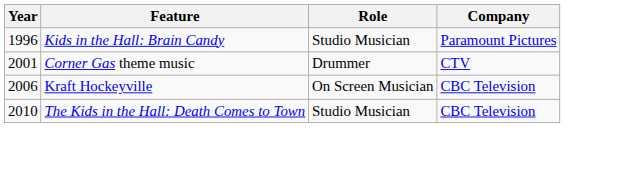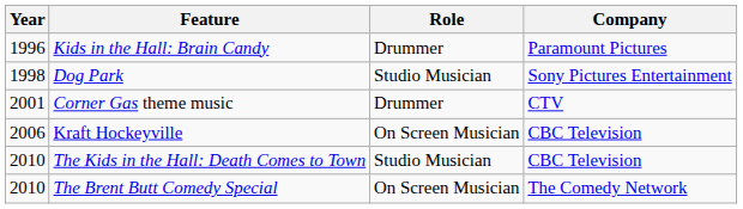 <table class="wikitable">
 <tr>
 <th>Year</th>
 <th>Feature</th>
 <th>Role</th>
 <th>Company</th>
 </tr>
 <tr>
 <td>1996</td>
 <td><div><em><a href='#'>Kids in the Hall: Brain Candy</a></em></div></td>
+<td><div>Drummer</div></td>
+<td><div><a href='#'>Paramount Pictures</a></div></td>
+</tr>
+<tr>
+<td>1998</td>
+<td><div><em><a href='#'>Dog Park</a></em></div></td>
 <td><div>Studio Musician</div></td>
-<td><div><a href='#'>Paramount Pictures</a></div></td>
+<td><div><a href='#'>Sony Pictures Entertainment</a></div></td>
 </tr>
 <tr>
 <td>2001</td>
 <td><div><em><a href='#'>Corner Gas</a></em> theme music</div></td>
 <td><div>Drummer</div></td>
 <td><div><a href='#'>CTV</a></div></td>
 </tr>
 <tr>
 <td>2006</td>
 <td><div><a href='#'>Kraft Hockeyville</a></div></td>
 <td><div>On Screen Musician</div></td>
 <td><div><a href='#'>CBC Television</a></div></td>
 </tr>
 <tr>
 <td>2010</td>
 <td><div><em><a href='#'>The Kids in the Hall: Death Comes to Town</a></em></div></td>
 <td><div>Studio Musician</div></td>
 <td><div><a href='#'>CBC Television</a></div></td>
 </tr>
+<tr>
+<td>2010</td>
+<td><div><em><a href='#'>The Brent Butt Comedy Special</a></em></div></td>
+<td><div>On Screen Musician</div></td>
+<td><div><a href='#'>The Comedy Network</a></div></td>
+</tr>
 </table>
